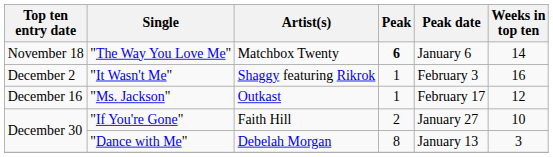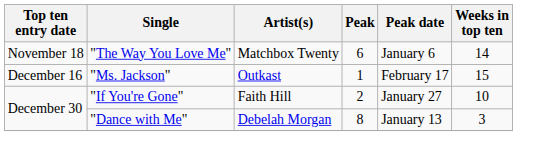 <table class="wikitable sortable">
 <tr>
 <th>Top ten<br>entry date</th>
 <th>Single</th>
 <th>Artist(s)</th>
 <th>Peak</th>
 <th>Peak date</th>
 <th data-sort-type="number">Weeks in<br>top ten</th>
 </tr>
 <tr>
 <td>November 18</td>
 <td>"<a href='#'>The Way You Love Me</a>"</td>
 <td>Matchbox Twenty</td>
-<td align=center><strong>6</strong></td>
+<td align=center>6</td>
 <td>January 6</td>
 <td align=center>14</td>
-</tr>
-<tr>
-<td>December 2</td>
-<td>"<a href='#'>It Wasn't Me</a>"</td>
-<td><a href='#'>Shaggy</a> featuring <a href='#'>Rikrok</a></td>
-<td align=center>1</td>
-<td>February 3</td>
-<td align=center>16</td>
 </tr>
 <tr>
 <td>December 16</td>
 <td>"<a href='#'>Ms. Jackson</a>"</td>
 <td><a href='#'>Outkast</a></td>
 <td align=center>1</td>
 <td>February 17</td>
-<td align=center>12</td>
+<td align=center>15</td>
 </tr>
 <tr>
 <td rowspan="2">December 30</td>
 <td>"<a href='#'>If You're Gone</a>"</td>
 <td>Faith Hill</td>
 <td align=center>2</td>
 <td>January 27</td>
 <td align=center>10</td>
 </tr>
 <tr>
 <td>"<a href='#'>Dance with Me</a>"</td>
 <td><a href='#'>Debelah Morgan</a></td>
 <td align=center>8</td>
 <td>January 13</td>
 <td align=center>3</td>
 </tr>
 <tr>
 </tr>
 </table>
